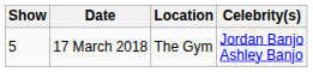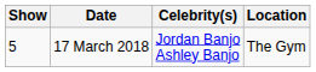 <table class="wikitable">
 <tr>
 <th>Show</th>
 <th>Date</th>
+<th>Celebrity(s)</th>
 <th>Location</th>
-<th>Celebrity(s)</th>
 </tr>
 <tr>
 <td>5</td>
 <td>17 March 2018</td>
+<td><a href='#'>Jordan Banjo</a><br><a href='#'>Ashley Banjo</a></td>
 <td>The Gym</td>
-<td><a href='#'>Jordan Banjo</a><br><a href='#'>Ashley Banjo</a></td>
 </tr>
 </table>
